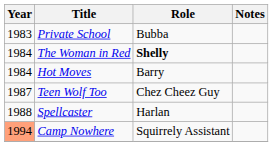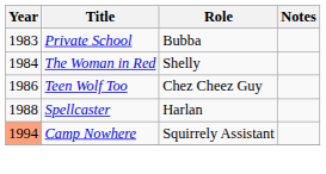 <table class="wikitable sortable">
 <tr>
 <th>Year</th>
 <th>Title</th>
 <th>Role</th>
 <th>Notes</th>
 </tr>
 <tr>
 <td>1983</td>
 <td><em><a href='#'>Private School</a></em></td>
 <td>Bubba</td>
 <td></td>
 </tr>
 <tr>
 <td>1984</td>
 <td><em><a href='#'>The Woman in Red</a></em></td>
-<td><strong>Shelly</strong></td>
+<td>Shelly</td>
 <td></td>
 </tr>
 <tr>
-<td>1984</td>
-<td><em><a href='#'>Hot Moves</a></em></td>
-<td>Barry</td>
-<td></td>
-</tr>
-<tr>
-<td>1987</td>
+<td>1986</td>
 <td><em><a href='#'>Teen Wolf Too</a></em></td>
 <td>Chez Cheez Guy</td>
 <td></td>
 </tr>
 <tr>
 <td>1988</td>
 <td><em><a href='#'>Spellcaster</a></em></td>
 <td>Harlan</td>
 <td></td>
 </tr>
 <tr>
 <td style="background: lightsalmon;">1994</td>
 <td><em><a href='#'>Camp Nowhere</a></em></td>
 <td>Squirrely Assistant</td>
 <td></td>
 </tr>
 <tr>
 </tr>
 </table>
